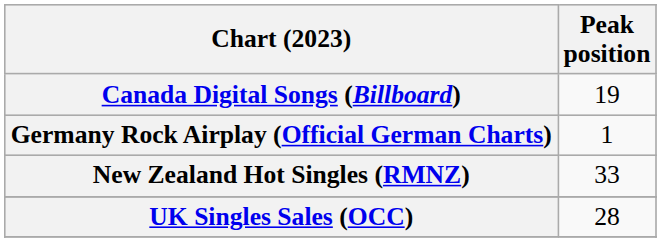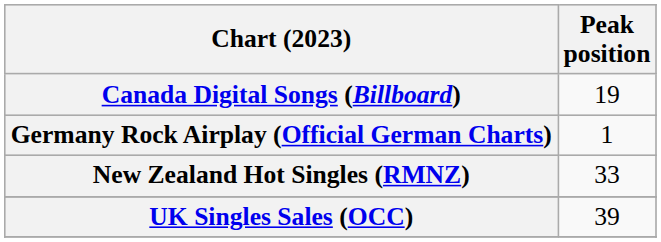 <table class="wikitable sortable plainrowheaders" style="text-align:center">
 <tr>
 <th scope="col">Chart (2023)</th>
 <th scope="col">Peak<br>position</th>
 </tr>
 <tr>
 <th scope="row"><a href='#'>Canada Digital Songs</a> (<em><a href='#'>Billboard</a></em>)</th>
 <td>19</td>
 </tr>
 <tr>
 <th scope="row">Germany Rock Airplay (<a href='#'>Official German Charts</a>)</th>
 <td>1</td>
 </tr>
 <tr>
 <th scope="row">New Zealand Hot Singles (<a href='#'>RMNZ</a>)</th>
 <td>33</td>
 </tr>
 <tr>
 </tr>
 <tr>
 <th scope="row"><a href='#'>UK Singles Sales</a> (<a href='#'>OCC</a>)</th>
-<td>28</td>
+<td>39</td>
 </tr>
 <tr>
 </tr>
 <tr>
 </tr>
 <tr>
 </tr>
 <tr>
 </tr>
 </table>
